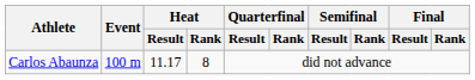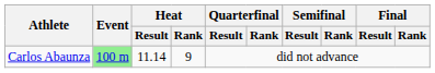 <table class=wikitable style="font-size:90%">
 <tr>
 <th rowspan="2">Athlete</th>
 <th rowspan="2">Event</th>
 <th colspan="2">Heat</th>
 <th colspan="2">Quarterfinal</th>
 <th colspan="2">Semifinal</th>
 <th colspan="2">Final</th>
 </tr>
 <tr style="font-size:95%">
 <th>Result</th>
 <th>Rank</th>
 <th>Result</th>
 <th>Rank</th>
 <th>Result</th>
 <th>Rank</th>
 <th>Result</th>
 <th>Rank</th>
 </tr>
 <tr align=center>
 <td align=left><a href='#'>Carlos Abaunza</a></td>
-<td align=left><a href='#'>100 m</a></td>
-<td>11.17</td>
-<td>8</td>
+<td align=left style="background: lightgreen;"><a href='#'>100 m</a></td>
+<td>11.14</td>
+<td>9</td>
 <td colspan=6>did not advance</td>
 </tr>
 </table>
